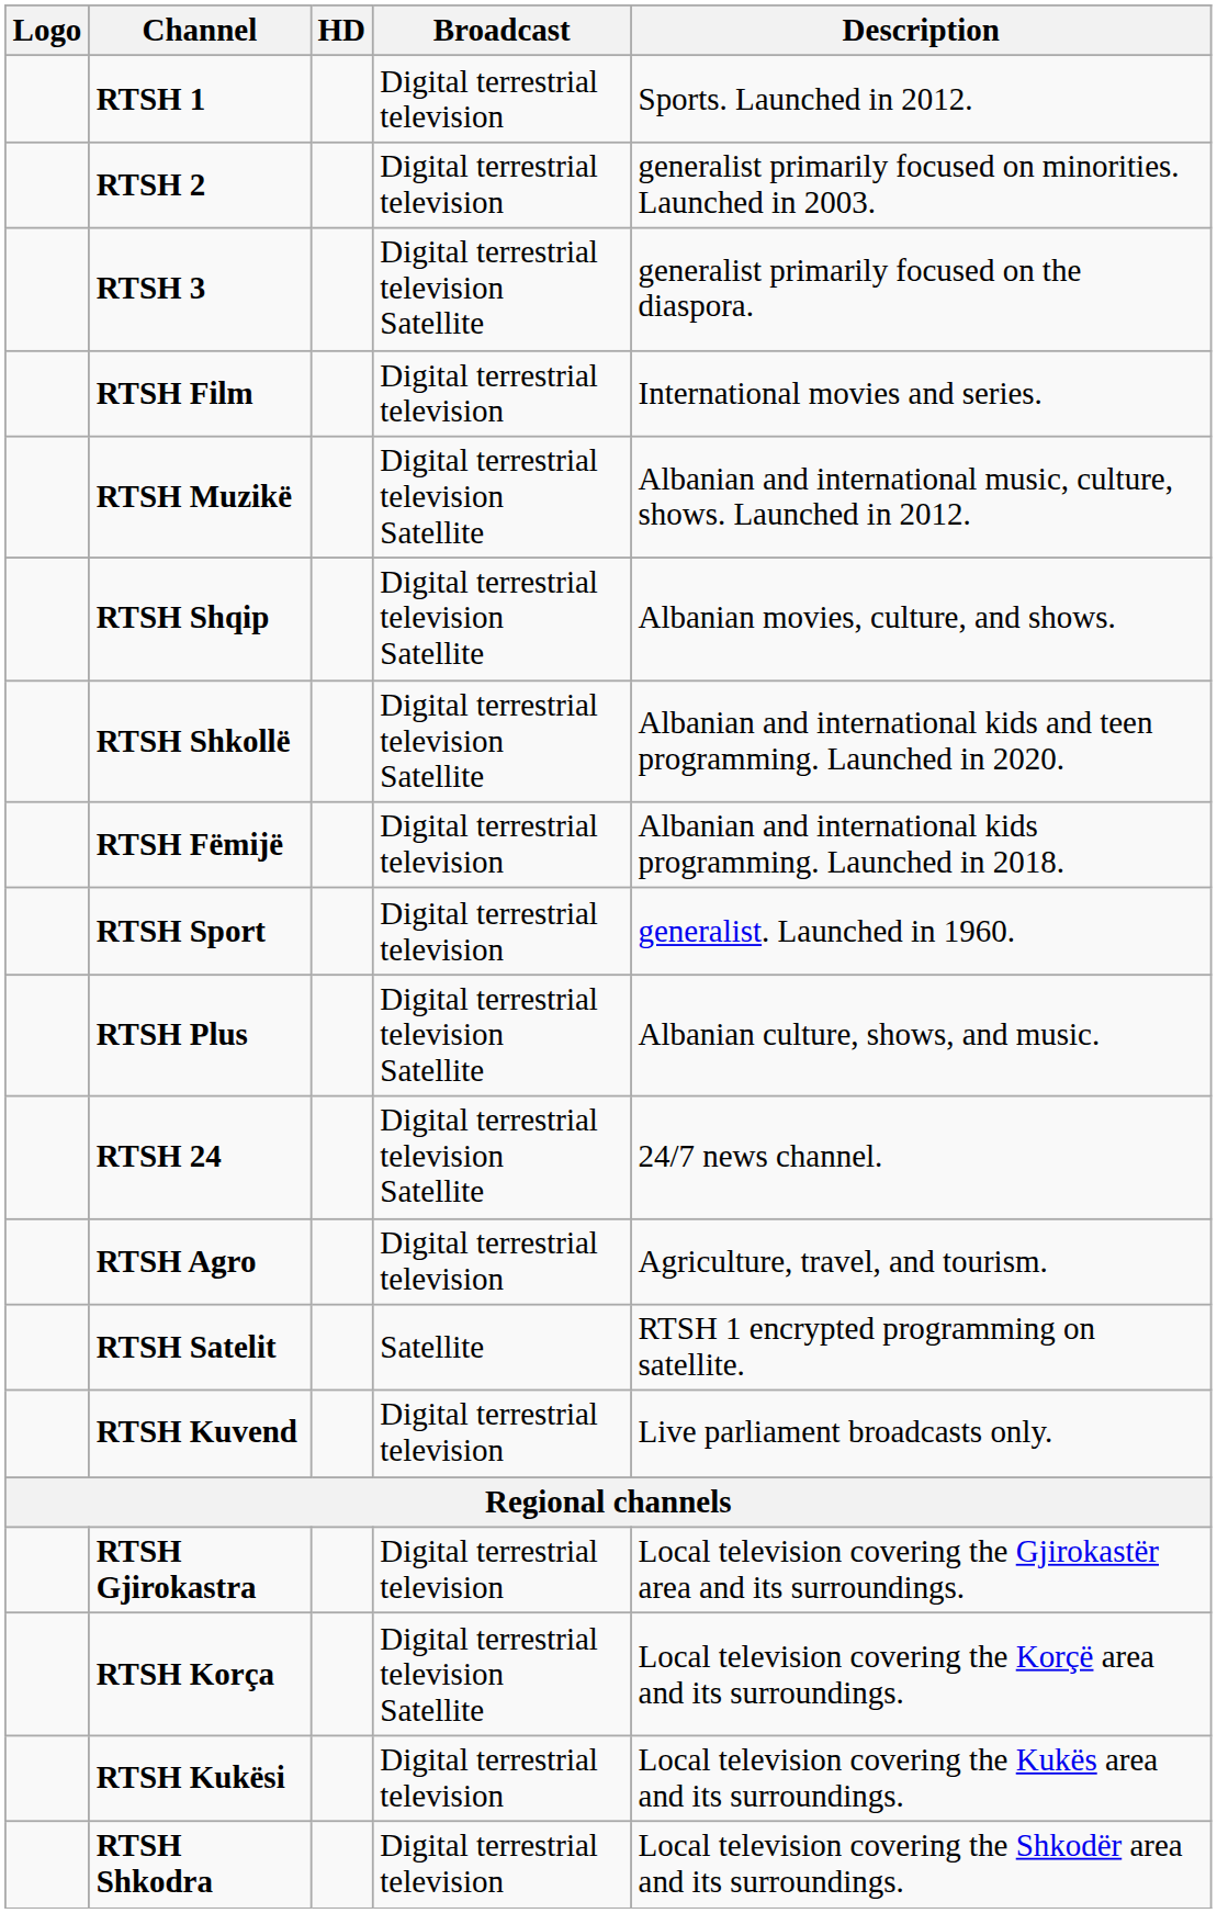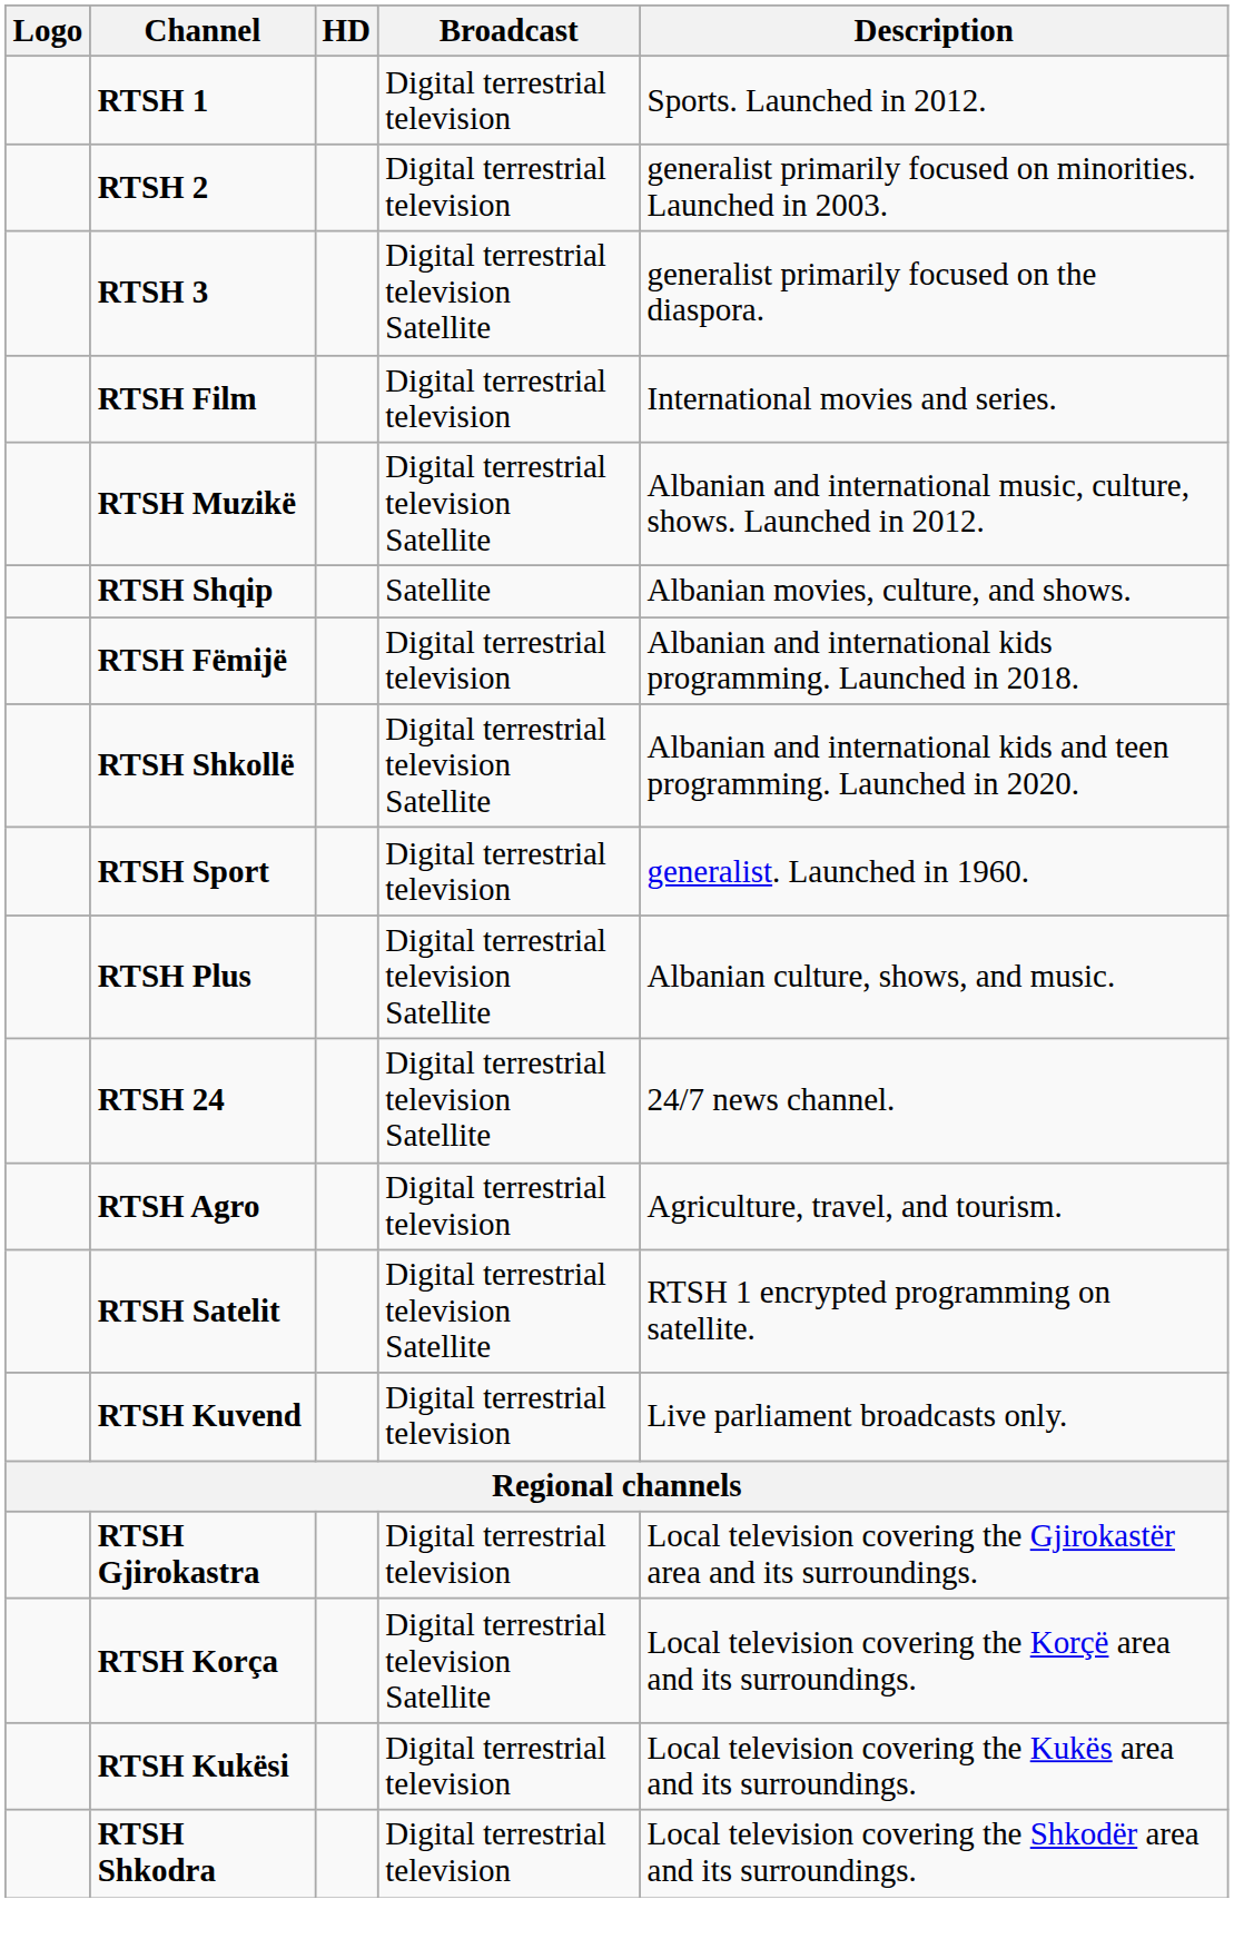 <table class="wikitable">
 <tr>
 <th>Logo</th>
 <th>Channel</th>
 <th>HD</th>
 <th>Broadcast</th>
 <th>Description</th>
 </tr>
 <tr>
 <td></td>
 <td><strong>RTSH 1</strong></td>
 <td></td>
 <td>Digital terrestrial television</td>
 <td>Sports. Launched in 2012.</td>
 </tr>
 <tr>
 <td></td>
 <td><strong>RTSH 2</strong></td>
 <td></td>
 <td>Digital terrestrial television</td>
 <td>generalist primarily focused on minorities. Launched in 2003.</td>
 </tr>
 <tr>
 <td></td>
 <td><strong>RTSH 3</strong></td>
 <td></td>
 <td>Digital terrestrial television<br>Satellite</td>
 <td>generalist primarily focused on the diaspora.</td>
 </tr>
 <tr>
 <td></td>
 <td><strong>RTSH Film</strong></td>
 <td></td>
 <td>Digital terrestrial television</td>
 <td>International movies and series.</td>
 </tr>
 <tr>
 <td></td>
 <td><strong>RTSH Muzikë</strong></td>
 <td></td>
 <td>Digital terrestrial television<br>Satellite</td>
 <td>Albanian and international music, culture, shows. Launched in 2012.</td>
 </tr>
 <tr>
 <td></td>
 <td><strong>RTSH Shqip</strong></td>
 <td></td>
-<td>Digital terrestrial television<br>Satellite</td>
+<td>Satellite</td>
 <td>Albanian movies, culture, and shows.</td>
+</tr>
+<tr>
+<td></td>
+<td><strong>RTSH Fëmijë</strong></td>
+<td></td>
+<td>Digital terrestrial television</td>
+<td>Albanian and international kids programming. Launched in 2018.</td>
 </tr>
 <tr>
 <td></td>
 <td><strong>RTSH Shkollë</strong></td>
 <td></td>
 <td>Digital terrestrial television<br>Satellite</td>
 <td>Albanian and international kids and teen programming. Launched in 2020.</td>
-</tr>
-<tr>
-<td></td>
-<td><strong>RTSH Fëmijë</strong></td>
-<td></td>
-<td>Digital terrestrial television</td>
-<td>Albanian and international kids programming. Launched in 2018.</td>
 </tr>
 <tr>
 <td></td>
 <td><strong>RTSH Sport</strong></td>
 <td></td>
 <td>Digital terrestrial television</td>
 <td><a href='#'>generalist</a>. Launched in 1960.</td>
 </tr>
 <tr>
 <td></td>
 <td><strong>RTSH Plus</strong></td>
 <td></td>
 <td>Digital terrestrial television<br>Satellite</td>
 <td>Albanian culture, shows, and music.</td>
 </tr>
 <tr>
 <td></td>
 <td><strong>RTSH 24</strong></td>
 <td></td>
 <td>Digital terrestrial television<br>Satellite</td>
 <td>24/7 news channel.</td>
 </tr>
 <tr>
 <td></td>
 <td><strong>RTSH Agro</strong></td>
 <td></td>
 <td>Digital terrestrial television</td>
 <td>Agriculture, travel, and tourism.</td>
 </tr>
 <tr>
 <td></td>
 <td><strong>RTSH Satelit</strong></td>
 <td></td>
-<td>Satellite</td>
+<td>Digital terrestrial television<br>Satellite</td>
 <td>RTSH 1 encrypted programming on satellite.</td>
 </tr>
 <tr>
 <td></td>
 <td><strong>RTSH Kuvend</strong></td>
 <td></td>
 <td>Digital terrestrial television</td>
 <td>Live parliament broadcasts only.</td>
 </tr>
 <tr>
 <th colspan="5">Regional channels</th>
 </tr>
 <tr>
 <td></td>
 <td><strong>RTSH Gjirokastra</strong></td>
 <td></td>
 <td>Digital terrestrial television</td>
 <td>Local television covering the <a href='#'>Gjirokastër</a> area and its surroundings.</td>
 </tr>
 <tr>
 <td></td>
 <td><strong>RTSH Korça</strong></td>
 <td></td>
 <td>Digital terrestrial television<br>Satellite</td>
 <td>Local television covering the <a href='#'>Korçë</a> area and its surroundings.</td>
 </tr>
 <tr>
 <td></td>
 <td><strong>RTSH Kukësi</strong></td>
 <td></td>
 <td>Digital terrestrial television</td>
 <td>Local television covering the <a href='#'>Kukës</a> area and its surroundings.</td>
 </tr>
 <tr>
 <td></td>
 <td><strong>RTSH Shkodra</strong></td>
 <td></td>
 <td>Digital terrestrial television</td>
 <td>Local television covering the <a href='#'>Shkodër</a> area and its surroundings.</td>
 </tr>
 </table>
